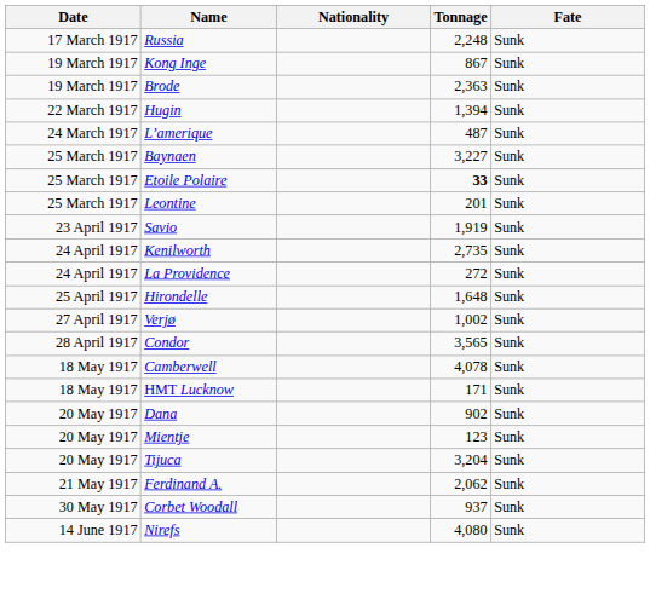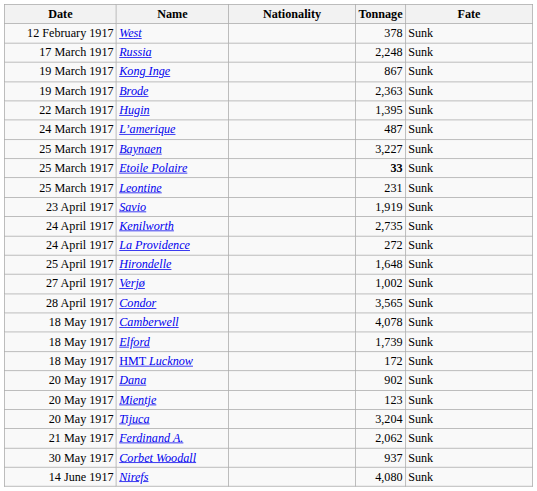 <table class="wikitable sortable">
 <tr>
 <th width="140px">Date</th>
 <th width="140px">Name</th>
 <th width="160px">Nationality</th>
 <th width="25px">Tonnage</th>
 <th width="160px">Fate</th>
+</tr>
+<tr>
+<td align="right">12 February 1917</td>
+<td align="left"><a href='#'><em>West</em></a></td>
+<td align="left"></td>
+<td align="right">378</td>
+<td align="left">Sunk</td>
 </tr>
 <tr>
 <td align="right">17 March 1917</td>
 <td align="left"><a href='#'><em>Russia</em></a></td>
 <td align="left"></td>
 <td align="right">2,248</td>
 <td align="left">Sunk</td>
 </tr>
 <tr>
 <td align="right">19 March 1917</td>
 <td align="left"><a href='#'><em>Kong Inge</em></a></td>
 <td align="left"></td>
 <td align="right">867</td>
 <td align="left">Sunk</td>
 </tr>
 <tr>
 <td align="right">19 March 1917</td>
 <td align="left"><a href='#'><em>Brode</em></a></td>
 <td align="left"></td>
 <td align="right">2,363</td>
 <td align="left">Sunk</td>
 </tr>
 <tr>
 <td align="right">22 March 1917</td>
 <td align="left"><a href='#'><em>Hugin</em></a></td>
 <td align="left"></td>
-<td align="right">1,394</td>
+<td align="right">1,395</td>
 <td align="left">Sunk</td>
 </tr>
 <tr>
 <td align="right">24 March 1917</td>
 <td align="left"><a href='#'><em>L’amerique</em></a></td>
 <td align="left"></td>
 <td align="right">487</td>
 <td align="left">Sunk</td>
 </tr>
 <tr>
 <td align="right">25 March 1917</td>
 <td align="left"><a href='#'><em>Baynaen</em></a></td>
 <td align="left"></td>
 <td align="right">3,227</td>
 <td align="left">Sunk</td>
 </tr>
 <tr>
 <td align="right">25 March 1917</td>
 <td align="left"><a href='#'><em>Etoile Polaire</em></a></td>
 <td align="left"></td>
 <td align="right"><strong>33</strong></td>
 <td align="left">Sunk</td>
 </tr>
 <tr>
 <td align="right">25 March 1917</td>
 <td align="left"><a href='#'><em>Leontine</em></a></td>
 <td align="left"></td>
-<td align="right">201</td>
+<td align="right">231</td>
 <td align="left">Sunk</td>
 </tr>
 <tr>
 <td align="right">23 April 1917</td>
 <td align="left"><a href='#'><em>Savio</em></a></td>
 <td align="left"></td>
 <td align="right">1,919</td>
 <td align="left">Sunk</td>
 </tr>
 <tr>
 <td align="right">24 April 1917</td>
 <td align="left"><a href='#'><em>Kenilworth</em></a></td>
 <td align="left"></td>
 <td align="right">2,735</td>
 <td align="left">Sunk</td>
 </tr>
 <tr>
 <td align="right">24 April 1917</td>
 <td align="left"><a href='#'><em>La Providence</em></a></td>
 <td align="left"></td>
 <td align="right">272</td>
 <td align="left">Sunk</td>
 </tr>
 <tr>
 <td align="right">25 April 1917</td>
 <td align="left"><a href='#'><em>Hirondelle</em></a></td>
 <td align="left"></td>
 <td align="right">1,648</td>
 <td align="left">Sunk</td>
 </tr>
 <tr>
 <td align="right">27 April 1917</td>
 <td align="left"><a href='#'><em>Verjø</em></a></td>
 <td align="left"></td>
 <td align="right">1,002</td>
 <td align="left">Sunk</td>
 </tr>
 <tr>
 <td align="right">28 April 1917</td>
 <td align="left"><a href='#'><em>Condor</em></a></td>
 <td align="left"></td>
 <td align="right">3,565</td>
 <td align="left">Sunk</td>
 </tr>
 <tr>
 <td align="right">18 May 1917</td>
 <td align="left"><a href='#'><em>Camberwell</em></a></td>
 <td align="left"></td>
 <td align="right">4,078</td>
 <td align="left">Sunk</td>
 </tr>
 <tr>
 <td align="right">18 May 1917</td>
+<td align="left"><a href='#'><em>Elford</em></a></td>
+<td align="left"></td>
+<td align="right">1,739</td>
+<td align="left">Sunk</td>
+</tr>
+<tr>
+<td align="right">18 May 1917</td>
 <td align="left"><a href='#'>HMT <em>Lucknow</em></a></td>
 <td align="left"></td>
-<td align="right">171</td>
+<td align="right">172</td>
 <td align="left">Sunk</td>
 </tr>
 <tr>
 <td align="right">20 May 1917</td>
 <td align="left"><a href='#'><em>Dana</em></a></td>
 <td align="left"></td>
 <td align="right">902</td>
 <td align="left">Sunk</td>
 </tr>
 <tr>
 <td align="right">20 May 1917</td>
 <td align="left"><a href='#'><em>Mientje</em></a></td>
 <td align="left"></td>
 <td align="right">123</td>
 <td align="left">Sunk</td>
 </tr>
 <tr>
 <td align="right">20 May 1917</td>
 <td align="left"><a href='#'><em>Tijuca</em></a></td>
 <td align="left"></td>
 <td align="right">3,204</td>
 <td align="left">Sunk</td>
 </tr>
 <tr>
 <td align="right">21 May 1917</td>
 <td align="left"><a href='#'><em>Ferdinand A.</em></a></td>
 <td align="left"></td>
 <td align="right">2,062</td>
 <td align="left">Sunk</td>
 </tr>
 <tr>
 <td align="right">30 May 1917</td>
 <td align="left"><a href='#'><em>Corbet Woodall</em></a></td>
 <td align="left"></td>
 <td align="right">937</td>
 <td align="left">Sunk</td>
 </tr>
 <tr>
 <td align="right">14 June 1917</td>
 <td align="left"><a href='#'><em>Nirefs</em></a></td>
 <td align="left"></td>
 <td align="right">4,080</td>
 <td align="left">Sunk</td>
 </tr>
 </table>
